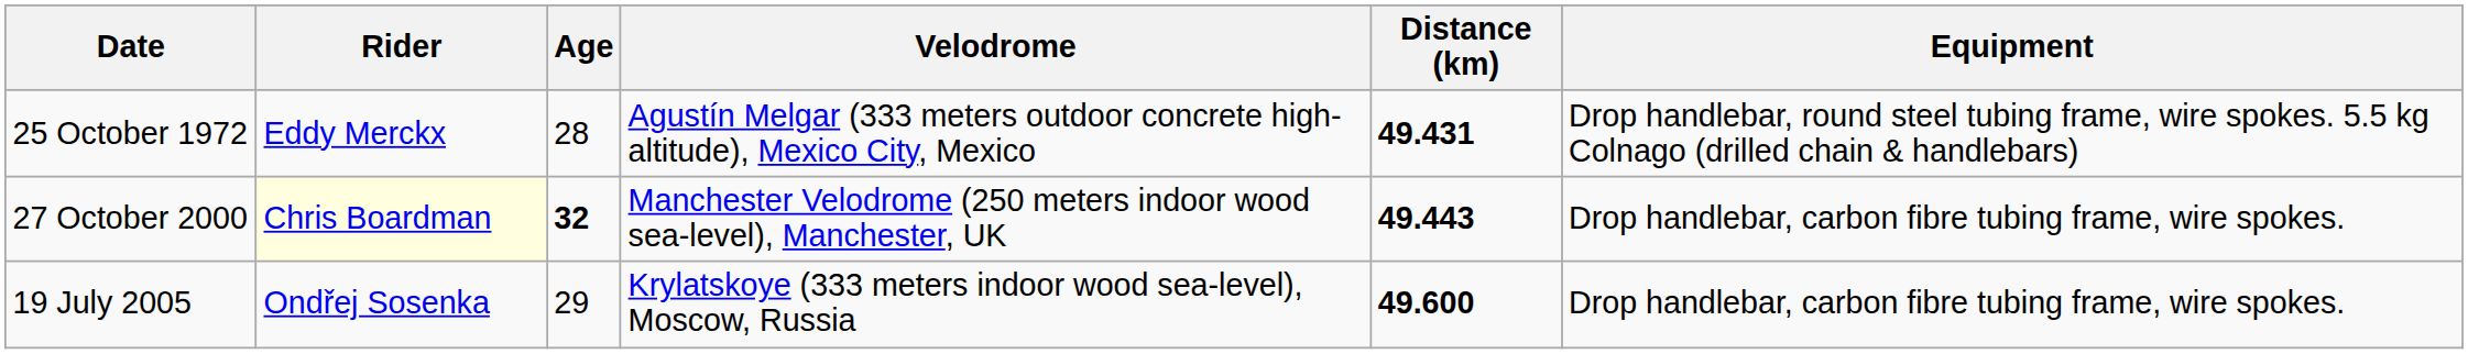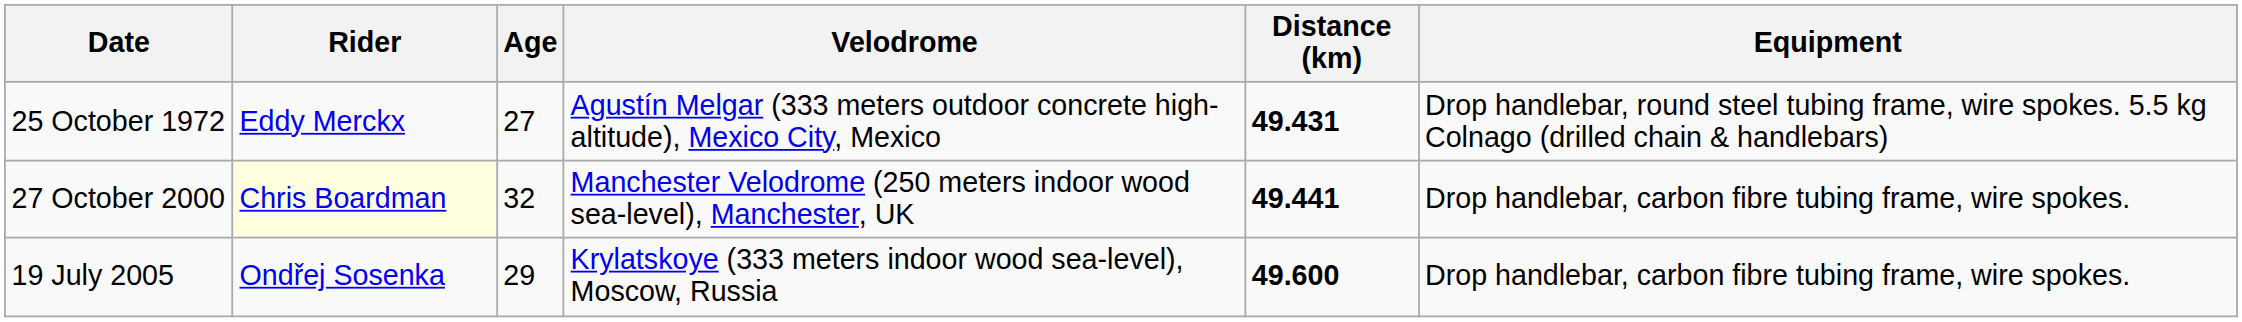 <table class="wikitable sortable mw-collapsible mw-collapsed" style="min-width:22em">
 <tr>
 <th width=120>Date</th>
 <th width=140>Rider</th>
 <th>Age</th>
 <th>Velodrome</th>
 <th>Distance (km)</th>
 <th>Equipment</th>
 </tr>
 <tr>
 <td>25 October 1972</td>
 <td> <a href='#'>Eddy Merckx</a></td>
-<td>28</td>
+<td>27</td>
 <td><a href='#'>Agustín Melgar</a> (333 meters outdoor concrete high-altitude), <a href='#'>Mexico City</a>, Mexico</td>
 <td><strong>49.431</strong></td>
 <td>Drop handlebar, round steel tubing frame, wire spokes. 5.5 kg Colnago (drilled chain & handlebars) </td>
 </tr>
 <tr>
 <td>27 October 2000</td>
 <td style="background: lightyellow;"> <a href='#'>Chris Boardman</a></td>
-<td><strong>32</strong></td>
+<td>32</td>
 <td><a href='#'>Manchester Velodrome</a> (250 meters indoor wood sea-level), <a href='#'>Manchester</a>, UK</td>
-<td><strong>49.443</strong></td>
+<td><strong>49.441</strong></td>
 <td>Drop handlebar, carbon fibre tubing frame, wire spokes.</td>
 </tr>
 <tr>
 <td>19 July 2005</td>
 <td> <a href='#'>Ondřej Sosenka</a></td>
 <td>29</td>
 <td><a href='#'>Krylatskoye</a> (333 meters indoor wood sea-level), Moscow, Russia</td>
 <td><strong>49.600</strong></td>
 <td>Drop handlebar, carbon fibre tubing frame, wire spokes.</td>
 </tr>
 </table>
